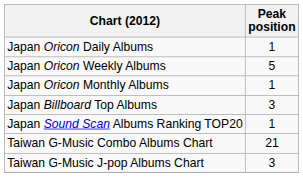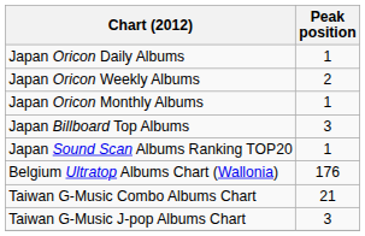 <table class="wikitable sortable">
 <tr>
 <th align="left">Chart (2012)</th>
 <th align="center">Peak<br>position</th>
 </tr>
 <tr>
 <td>Japan <em>Oricon</em> Daily Albums</td>
 <td align="center">1</td>
 </tr>
 <tr>
 <td>Japan <em>Oricon</em> Weekly Albums</td>
-<td align="center">5</td>
+<td align="center">2</td>
 </tr>
 <tr>
 <td>Japan <em>Oricon</em> Monthly Albums</td>
 <td align="center">1</td>
 </tr>
 <tr>
 <td>Japan <em>Billboard</em> Top Albums</td>
 <td align="center">3</td>
 </tr>
 <tr>
 <td>Japan <em><a href='#'>Sound Scan</a></em> Albums Ranking TOP20</td>
 <td align="center">1</td>
 </tr>
 <tr>
+<td>Belgium <em><a href='#'>Ultratop</a></em> Albums Chart (<a href='#'>Wallonia</a>)</td>
+<td align="center">176</td>
+</tr>
+<tr>
 <td>Taiwan G-Music Combo Albums Chart</td>
 <td align="center">21</td>
 </tr>
 <tr>
 <td>Taiwan G-Music J-pop Albums Chart</td>
 <td align="center">3</td>
 </tr>
 <tr>
 </tr>
 </table>
